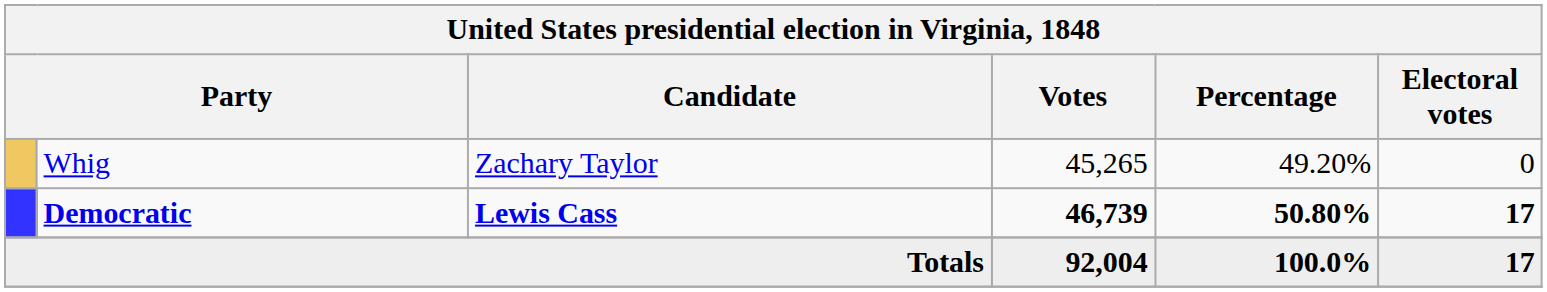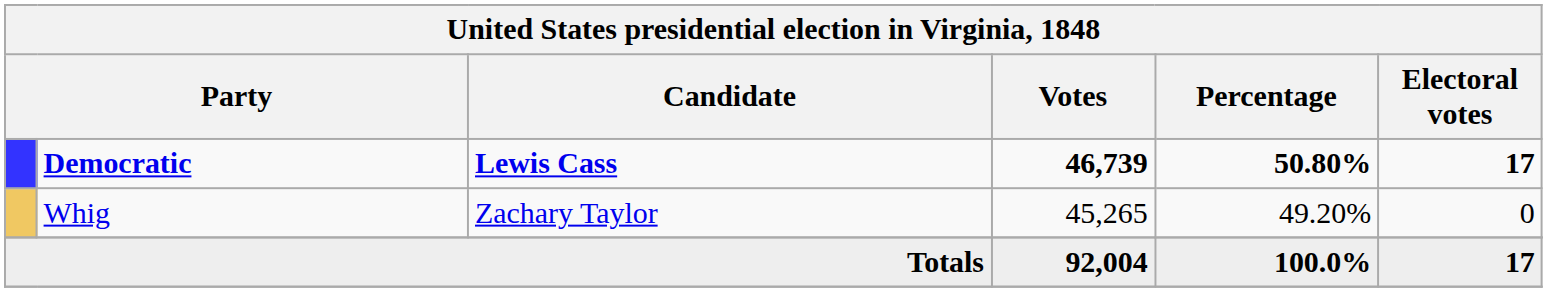 <table class="wikitable" style="font-size: 95%;">
 <tr>
 <th colspan="6">United States presidential election in Virginia, 1848</th>
 </tr>
 <tr>
 <th colspan="2" style="width: 15em">Party</th>
 <th style="width: 17em">Candidate</th>
 <th style="width: 5em">Votes</th>
 <th style="width: 7em">Percentage</th>
 <th style="width: 5em">Electoral votes</th>
 </tr>
 <tr>
+<th style="background-color:#3333FF; width: 3px"></th>
+<td style="width: 130px"><strong><a href='#'>Democratic</a></strong></td>
+<td><strong><a href='#'>Lewis Cass</a></strong></td>
+<td align="right"><strong>46,739</strong></td>
+<td align="right"><strong>50.80%</strong></td>
+<td align="right"><strong>17</strong></td>
+</tr>
+<tr>
 <th style="background-color:#F0C862; width: 3px"></th>
 <td style="width: 130px"><a href='#'>Whig</a></td>
 <td><a href='#'>Zachary Taylor</a></td>
 <td align="right">45,265</td>
 <td align="right">49.20%</td>
 <td align="right">0</td>
-</tr>
-<tr>
-<th style="background-color:#3333FF; width: 3px"></th>
-<td style="width: 130px"><strong><a href='#'>Democratic</a></strong></td>
-<td><strong><a href='#'>Lewis Cass</a></strong></td>
-<td align="right"><strong>46,739</strong></td>
-<td align="right"><strong>50.80%</strong></td>
-<td align="right"><strong>17</strong></td>
 </tr>
 <tr>
 </tr>
 <tr bgcolor="#EEEEEE">
 <td colspan="3" align="right"><strong>Totals</strong></td>
 <td align="right"><strong>92,004</strong></td>
 <td align="right"><strong>100.0%</strong></td>
 <td align="right"><strong>17</strong></td>
 </tr>
 <tr>
 </tr>
 </table>
